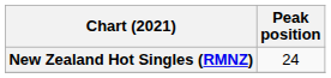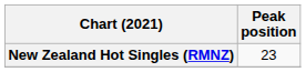 <table class="wikitable sortable plainrowheaders" style="text-align:center">
 <tr>
 <th scope="col">Chart (2021)</th>
 <th scope="col">Peak<br>position</th>
 </tr>
 <tr>
 <th scope="row">New Zealand Hot Singles (<a href='#'>RMNZ</a>)</th>
-<td>24</td>
+<td>23</td>
 </tr>
 <tr>
 </tr>
 <tr>
 </tr>
 </table>
